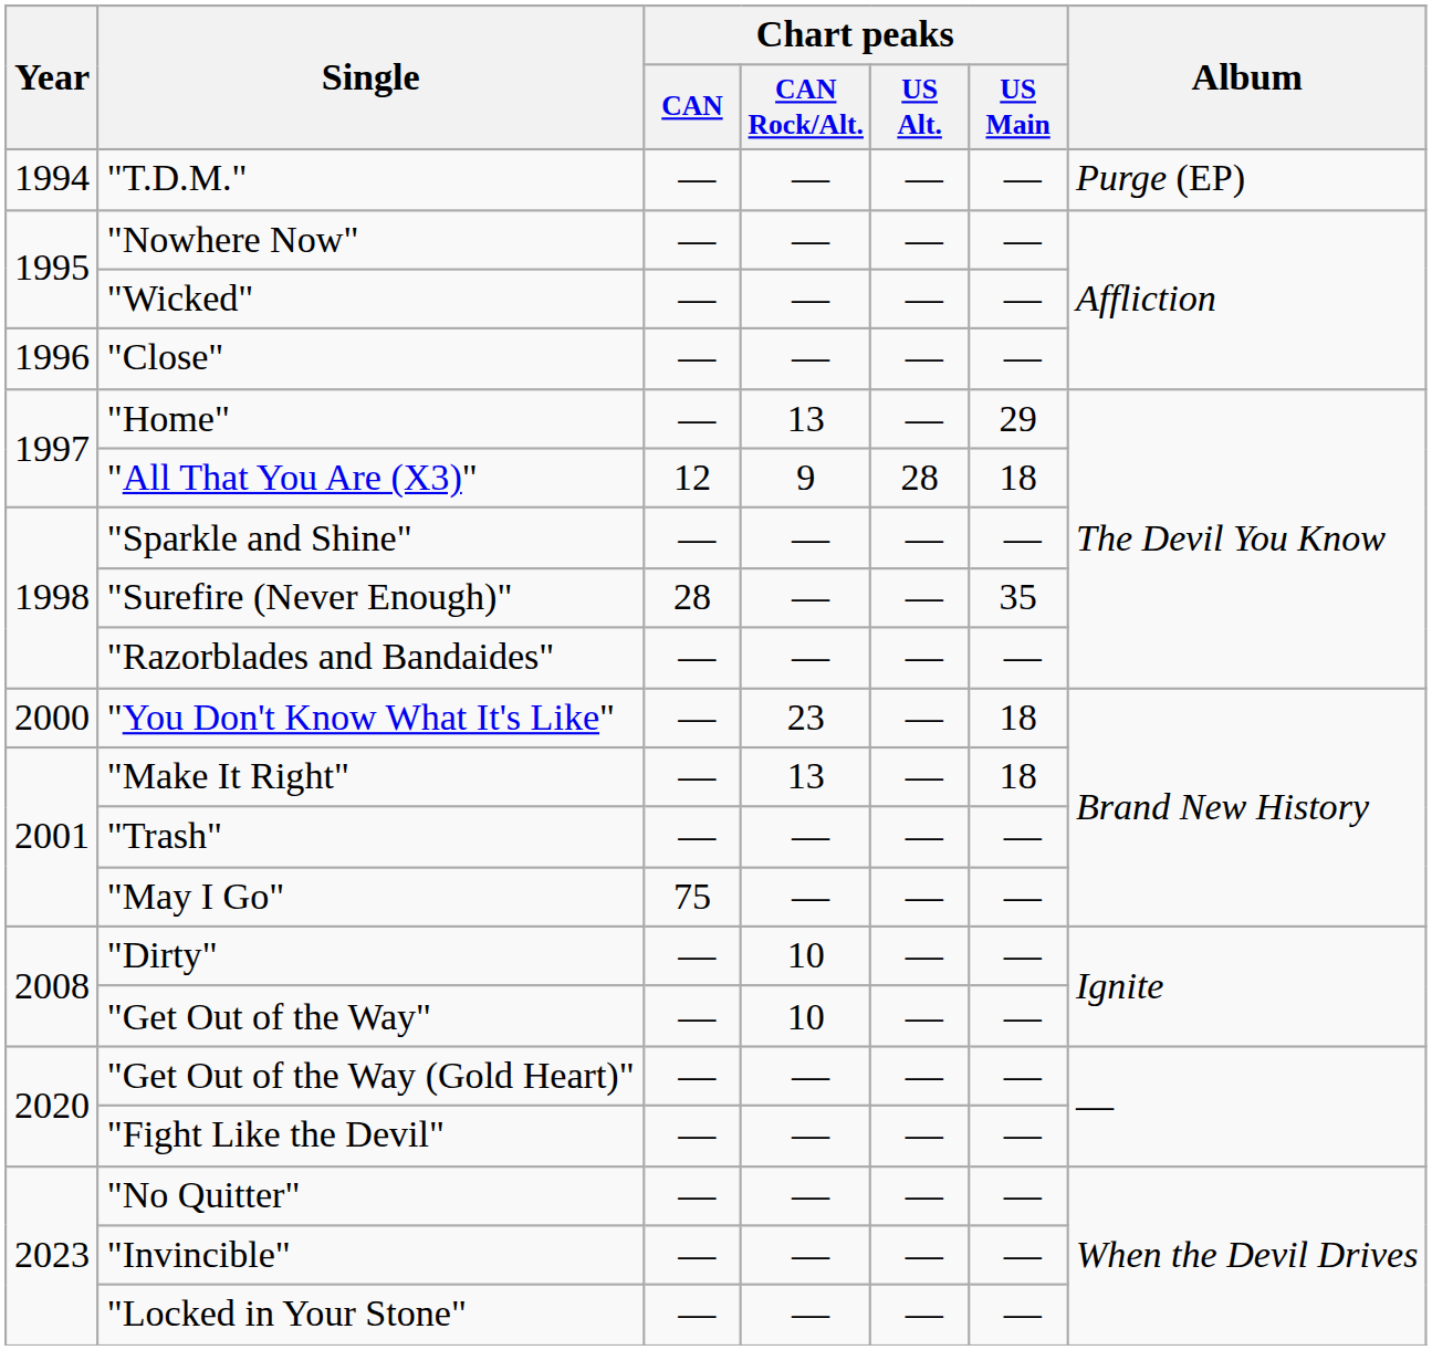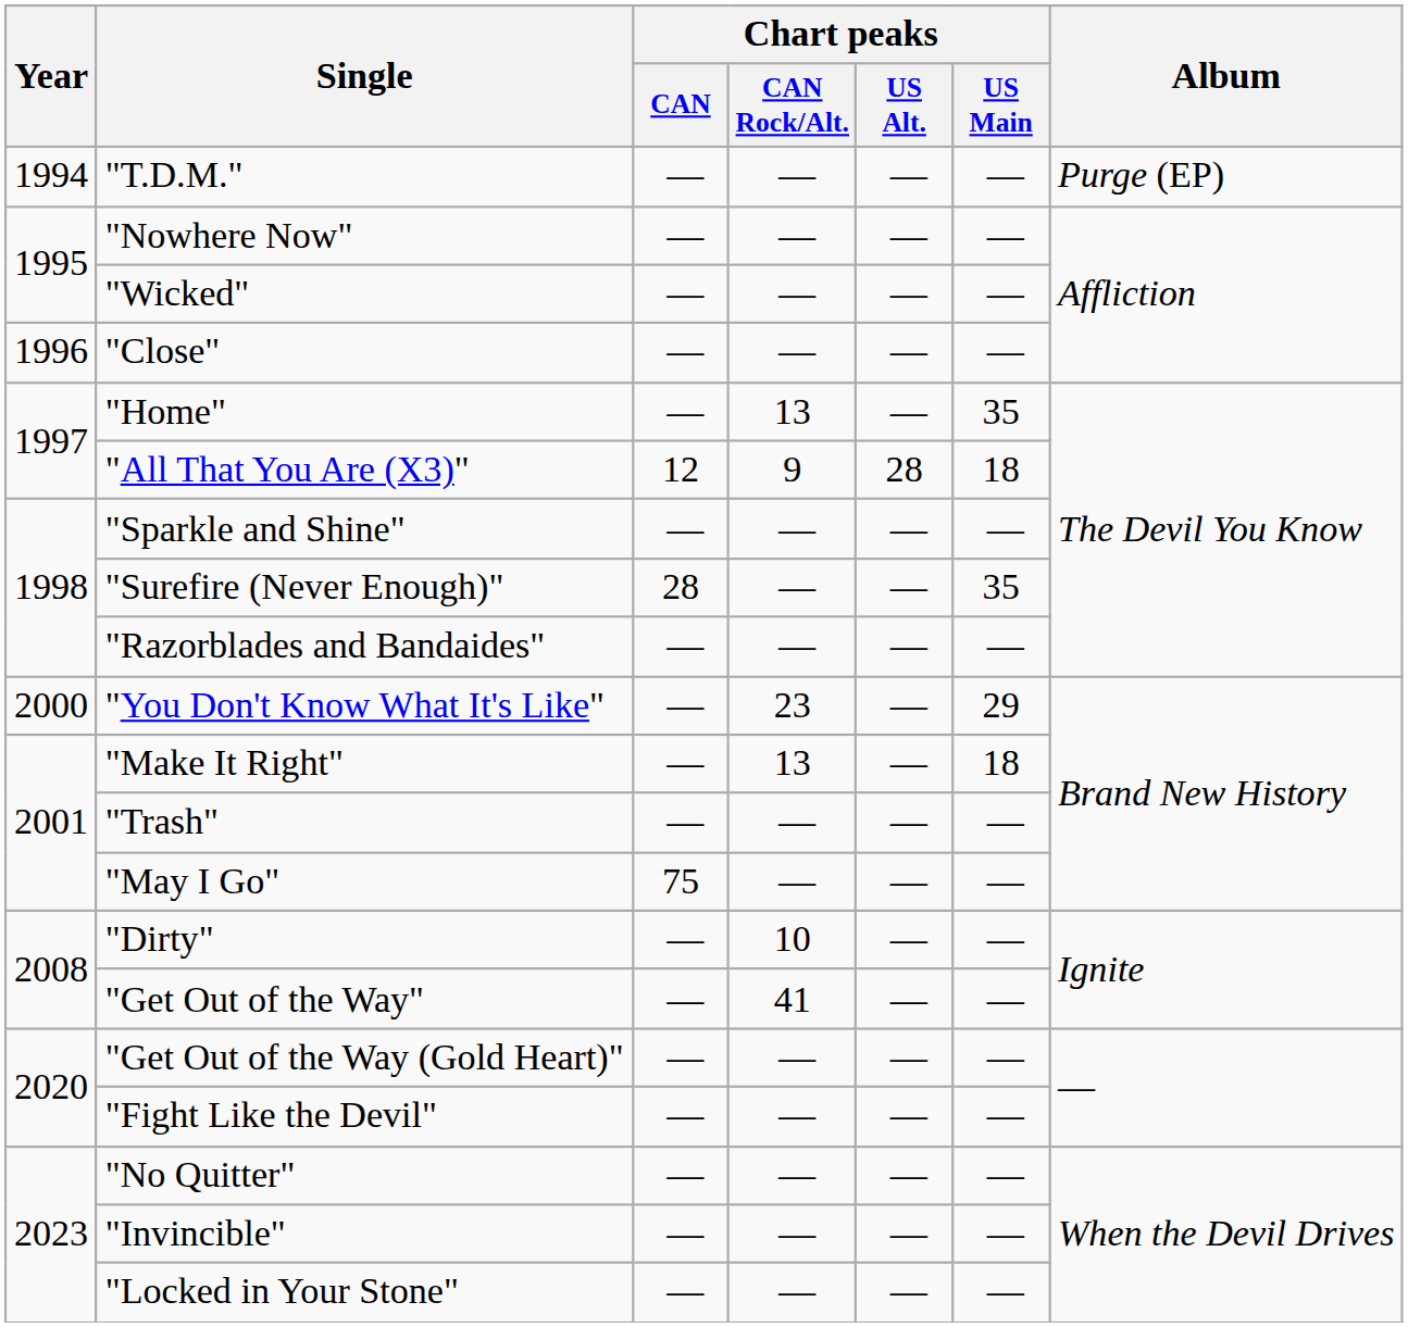 <table class="wikitable">
 <tr>
 <th rowspan="2">Year</th>
 <th rowspan="2">Single</th>
 <th colspan="4">Chart peaks</th>
 <th rowspan="2">Album</th>
 </tr>
 <tr>
 <th style="width:3em;font-size:75%"><a href='#'>CAN</a><br></th>
 <th style="width:3em;font-size:75%"><a href='#'>CAN<br>Rock/Alt.</a><br></th>
 <th style="width:3em;font-size:75%"><a href='#'>US<br>Alt.</a><br></th>
 <th style="width:3em;font-size:75%"><a href='#'>US<br>Main</a><br></th>
 </tr>
 <tr>
 <td>1994</td>
 <td>"T.D.M."</td>
 <td align="center"> —</td>
 <td align="center"> —</td>
 <td align="center"> —</td>
 <td align="center"> —</td>
 <td><em>Purge</em> (EP)</td>
 </tr>
 <tr>
 <td rowspan=2>1995</td>
 <td>"Nowhere Now"</td>
 <td align="center"> —</td>
 <td align="center"> —</td>
 <td align="center"> —</td>
 <td align="center"> —</td>
 <td rowspan=3><em>Affliction</em></td>
 </tr>
 <tr>
 <td>"Wicked"</td>
 <td align="center"> —</td>
 <td align="center"> —</td>
 <td align="center"> —</td>
 <td align="center"> —</td>
 </tr>
 <tr>
 <td>1996</td>
 <td>"Close"</td>
 <td align="center"> —</td>
 <td align="center"> —</td>
 <td align="center"> —</td>
 <td align="center"> —</td>
 </tr>
 <tr>
 <td rowspan=2>1997</td>
 <td>"Home"</td>
 <td align="center"> —</td>
 <td align="center">13</td>
 <td align="center"> —</td>
-<td align="center">29</td>
+<td align="center">35</td>
 <td rowspan=5><em>The Devil You Know</em></td>
 </tr>
 <tr>
 <td>"<a href='#'>All That You Are (X3)</a>"</td>
 <td align="center">12</td>
 <td align="center">9</td>
 <td align="center">28</td>
 <td align="center">18</td>
 </tr>
 <tr>
 <td rowspan=3>1998</td>
 <td>"Sparkle and Shine"</td>
 <td align="center"> —</td>
 <td align="center"> —</td>
 <td align="center"> —</td>
 <td align="center"> —</td>
 </tr>
 <tr>
 <td>"Surefire (Never Enough)"</td>
 <td align="center">28</td>
 <td align="center"> —</td>
 <td align="center"> —</td>
 <td align="center">35</td>
 </tr>
 <tr>
 <td>"Razorblades and Bandaides"</td>
 <td align="center"> —</td>
 <td align="center"> —</td>
 <td align="center"> —</td>
 <td align="center"> —</td>
 </tr>
 <tr>
 <td>2000</td>
 <td>"<a href='#'>You Don't Know What It's Like</a>"</td>
 <td align="center"> —</td>
 <td align="center">23</td>
 <td align="center"> —</td>
-<td align="center">18</td>
+<td align="center">29</td>
 <td rowspan=4><em>Brand New History</em></td>
 </tr>
 <tr>
 <td rowspan=3>2001</td>
 <td>"Make It Right"</td>
 <td align="center"> —</td>
 <td align="center">13</td>
 <td align="center"> —</td>
 <td align="center">18</td>
 </tr>
 <tr>
 <td>"Trash"</td>
 <td align="center"> —</td>
 <td align="center"> —</td>
 <td align="center"> —</td>
 <td align="center"> —</td>
 </tr>
 <tr>
 <td>"May I Go"</td>
 <td align="center">75</td>
 <td align="center"> —</td>
 <td align="center"> —</td>
 <td align="center"> —</td>
 </tr>
 <tr>
 <td rowspan=2>2008</td>
 <td>"Dirty"</td>
 <td align="center"> —</td>
 <td align="center">10</td>
 <td align="center"> —</td>
 <td align="center"> —</td>
 <td rowspan=2><em>Ignite</em></td>
 </tr>
 <tr>
 <td>"Get Out of the Way"</td>
 <td align="center"> —</td>
-<td align="center">10</td>
+<td align="center">41</td>
 <td align="center"> —</td>
 <td align="center"> —</td>
 </tr>
 <tr>
 <td rowspan=2>2020</td>
 <td>"Get Out of the Way (Gold Heart)"</td>
 <td align="center"> —</td>
 <td align="center"> —</td>
 <td align="center"> —</td>
 <td align="center"> —</td>
 <td rowspan=2>—</td>
 </tr>
 <tr>
 <td>"Fight Like the Devil"</td>
 <td align="center"> —</td>
 <td align="center"> —</td>
 <td align="center"> —</td>
 <td align="center"> —</td>
 </tr>
 <tr>
 <td rowspan=3>2023</td>
 <td>"No Quitter"</td>
 <td align="center"> —</td>
 <td align="center"> —</td>
 <td align="center"> —</td>
 <td align="center"> —</td>
 <td rowspan=3><em>When the Devil Drives</em></td>
 </tr>
 <tr>
 <td>"Invincible"</td>
 <td align="center"> —</td>
 <td align="center"> —</td>
 <td align="center"> —</td>
 <td align="center"> —</td>
 </tr>
 <tr>
 <td>"Locked in Your Stone"</td>
 <td align="center"> —</td>
 <td align="center"> —</td>
 <td align="center"> —</td>
 <td align="center"> —</td>
 </tr>
 <tr>
 </tr>
 </table>
